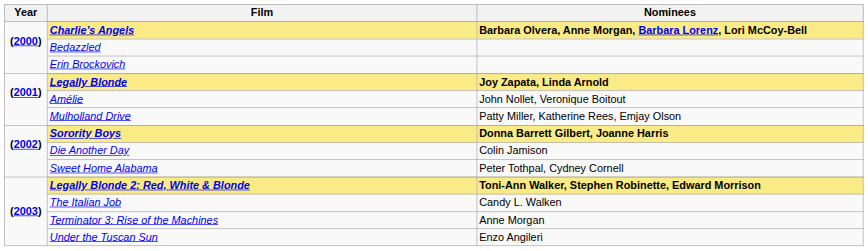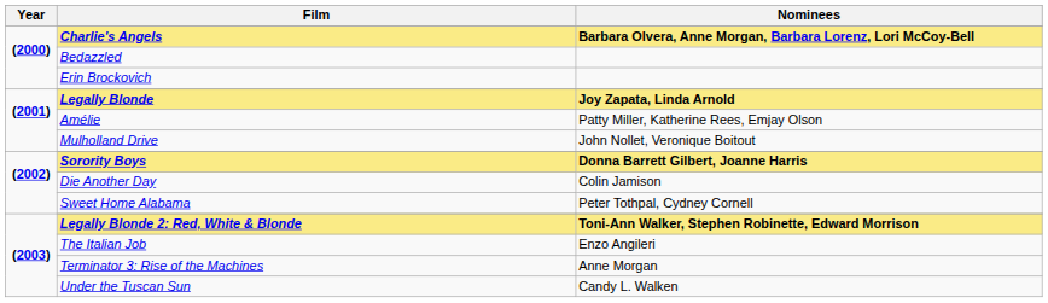 <table class="wikitable" style="width:100%">
 <tr bgcolor="#bebebe">
 <th width="5%">Year</th>
 <th width="50%">Film</th>
 <th width="45%">Nominees</th>
 </tr>
 <tr>
 <td rowspan=4 style="text-align:center"><strong>(<a href='#'>2000</a>)</strong><br> <br> </td>
 </tr>
 <tr style="background:#FAEB86">
 <td><strong><em><a href='#'>Charlie's Angels</a></em></strong></td>
 <td><strong>Barbara Olvera, Anne Morgan, <a href='#'>Barbara Lorenz</a>, Lori McCoy-Bell</strong></td>
 </tr>
 <tr>
 <td><em><a href='#'>Bedazzled</a></em></td>
 <td></td>
 </tr>
 <tr>
 <td><em><a href='#'>Erin Brockovich</a></em></td>
 <td></td>
 </tr>
 <tr>
 <td rowspan=4 style="text-align:center"><strong>(<a href='#'>2001</a>)</strong><br> <br> </td>
 </tr>
 <tr style="background:#FAEB86">
 <td><strong><em><a href='#'>Legally Blonde</a></em></strong></td>
 <td><strong>Joy Zapata, Linda Arnold</strong></td>
 </tr>
 <tr>
 <td><em><a href='#'>Amélie</a></em></td>
-<td>John Nollet, Veronique Boitout</td>
+<td>Patty Miller, Katherine Rees, Emjay Olson</td>
 </tr>
 <tr>
 <td><em><a href='#'>Mulholland Drive</a></em></td>
-<td>Patty Miller, Katherine Rees, Emjay Olson</td>
+<td>John Nollet, Veronique Boitout</td>
 </tr>
 <tr>
 <td rowspan=4 style="text-align:center"><strong>(<a href='#'>2002</a>)</strong><br> <br></td>
 </tr>
 <tr style="background:#FAEB86">
 <td><strong><em><a href='#'>Sorority Boys</a></em></strong></td>
 <td><strong>Donna Barrett Gilbert, Joanne Harris</strong></td>
 </tr>
 <tr>
 <td><em><a href='#'>Die Another Day</a></em></td>
 <td>Colin Jamison</td>
 </tr>
 <tr>
 <td><em><a href='#'>Sweet Home Alabama</a></em></td>
 <td>Peter Tothpal, Cydney Cornell</td>
 </tr>
 <tr>
 <td rowspan=5 style="text-align:center"><strong>(<a href='#'>2003</a>)</strong><br></td>
 </tr>
 <tr style="background:#FAEB86">
 <td><strong><em><a href='#'>Legally Blonde 2: Red, White & Blonde</a></em></strong></td>
 <td><strong>Toni-Ann Walker, Stephen Robinette, Edward Morrison</strong></td>
 </tr>
 <tr>
 <td><em><a href='#'>The Italian Job</a></em></td>
-<td>Candy L. Walken</td>
+<td>Enzo Angileri</td>
 </tr>
 <tr>
 <td><em><a href='#'>Terminator 3: Rise of the Machines</a></em></td>
 <td>Anne Morgan</td>
 </tr>
 <tr>
 <td><em><a href='#'>Under the Tuscan Sun</a></em></td>
-<td>Enzo Angileri</td>
+<td>Candy L. Walken</td>
 </tr>
 </table>
